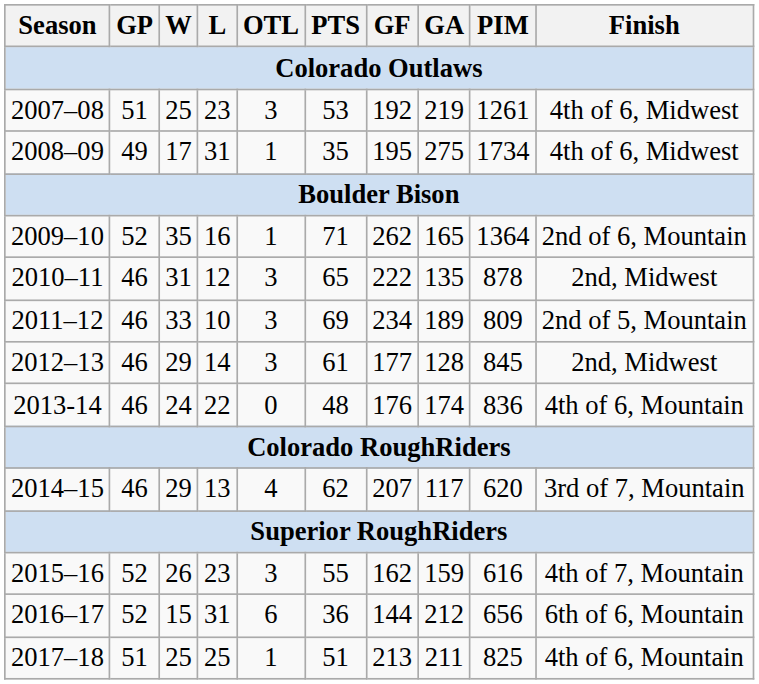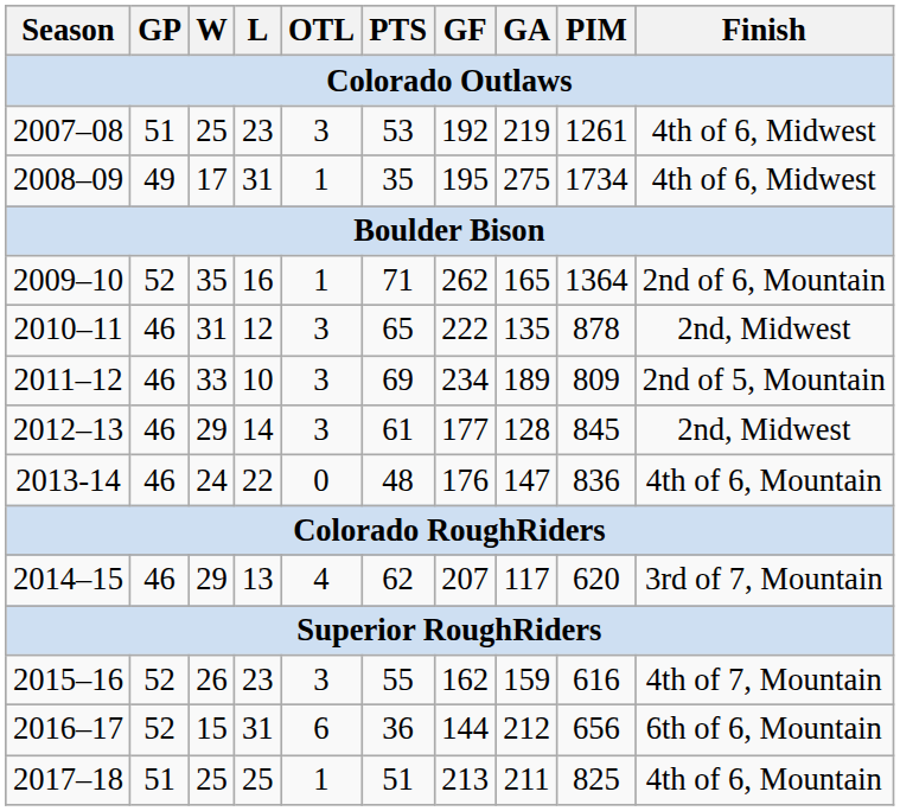 <table class="wikitable" style="text-align:center">
 <tr>
 <th>Season</th>
 <th>GP</th>
 <th>W</th>
 <th>L</th>
 <th>OTL</th>
 <th>PTS</th>
 <th>GF</th>
 <th>GA</th>
 <th>PIM</th>
 <th>Finish</th>
 </tr>
 <tr style="text-align:center; background:#cedff2;">
 <td colspan="20"><strong>Colorado Outlaws</strong></td>
 </tr>
 <tr>
 <td>2007–08</td>
 <td>51</td>
 <td>25</td>
 <td>23</td>
 <td>3</td>
 <td>53</td>
 <td>192</td>
 <td>219</td>
 <td>1261</td>
 <td>4th of 6, Midwest</td>
 </tr>
 <tr>
 <td>2008–09</td>
 <td>49</td>
 <td>17</td>
 <td>31</td>
 <td>1</td>
 <td>35</td>
 <td>195</td>
 <td>275</td>
 <td>1734</td>
 <td>4th of 6, Midwest</td>
 </tr>
 <tr style="text-align:center; background:#cedff2;">
 <td colspan="20"><strong>Boulder Bison</strong></td>
 </tr>
 <tr>
 <td>2009–10</td>
 <td>52</td>
 <td>35</td>
 <td>16</td>
 <td>1</td>
 <td>71</td>
 <td>262</td>
 <td>165</td>
 <td>1364</td>
 <td>2nd of 6, Mountain</td>
 </tr>
 <tr>
 <td>2010–11</td>
 <td>46</td>
 <td>31</td>
 <td>12</td>
 <td>3</td>
 <td>65</td>
 <td>222</td>
 <td>135</td>
 <td>878</td>
 <td>2nd, Midwest</td>
 </tr>
 <tr>
 <td>2011–12</td>
 <td>46</td>
 <td>33</td>
 <td>10</td>
 <td>3</td>
 <td>69</td>
 <td>234</td>
 <td>189</td>
 <td>809</td>
 <td>2nd of 5, Mountain</td>
 </tr>
 <tr>
 <td>2012–13</td>
 <td>46</td>
 <td>29</td>
 <td>14</td>
 <td>3</td>
 <td>61</td>
 <td>177</td>
 <td>128</td>
 <td>845</td>
 <td>2nd, Midwest</td>
 </tr>
 <tr>
 <td>2013-14</td>
 <td>46</td>
 <td>24</td>
 <td>22</td>
 <td>0</td>
 <td>48</td>
 <td>176</td>
-<td>174</td>
+<td>147</td>
 <td>836</td>
 <td>4th of 6, Mountain</td>
 </tr>
 <tr style="text-align:center; background:#cedff2;">
 <td colspan="20"><strong>Colorado RoughRiders</strong></td>
 </tr>
 <tr>
 <td>2014–15</td>
 <td>46</td>
 <td>29</td>
 <td>13</td>
 <td>4</td>
 <td>62</td>
 <td>207</td>
 <td>117</td>
 <td>620</td>
 <td>3rd of 7, Mountain</td>
 </tr>
 <tr style="text-align:center; background:#cedff2;">
 <td colspan="20"><strong>Superior RoughRiders</strong></td>
 </tr>
 <tr>
 <td>2015–16</td>
 <td>52</td>
 <td>26</td>
 <td>23</td>
 <td>3</td>
 <td>55</td>
 <td>162</td>
 <td>159</td>
 <td>616</td>
 <td>4th of 7, Mountain</td>
 </tr>
 <tr>
 <td>2016–17</td>
 <td>52</td>
 <td>15</td>
 <td>31</td>
 <td>6</td>
 <td>36</td>
 <td>144</td>
 <td>212</td>
 <td>656</td>
 <td>6th of 6, Mountain</td>
 </tr>
 <tr>
 <td>2017–18</td>
 <td>51</td>
 <td>25</td>
 <td>25</td>
 <td>1</td>
 <td>51</td>
 <td>213</td>
 <td>211</td>
 <td>825</td>
 <td>4th of 6, Mountain</td>
 </tr>
 </table>
